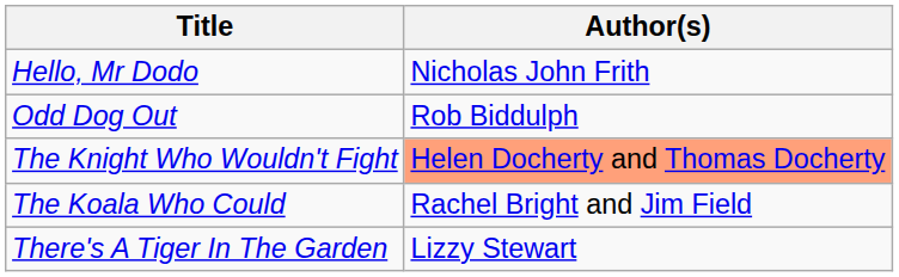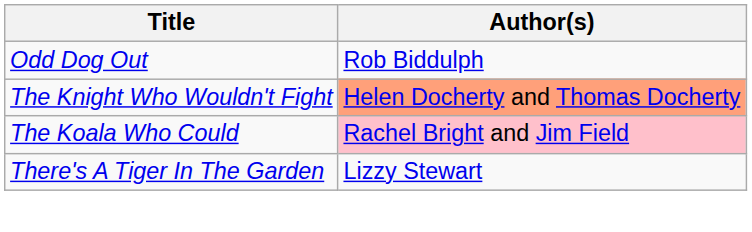 <table class="wikitable">
 <tr>
 <th>Title</th>
 <th>Author(s)</th>
-</tr>
-<tr>
-<td><em><a href='#'>Hello, Mr Dodo</a></em></td>
-<td><a href='#'>Nicholas John Frith</a></td>
 </tr>
 <tr>
 <td><em><a href='#'>Odd Dog Out</a></em></td>
 <td><a href='#'>Rob Biddulph</a></td>
 </tr>
 <tr>
 <td><em><a href='#'>The Knight Who Wouldn't Fight</a></em></td>
 <td style="background: lightsalmon;"><a href='#'>Helen Docherty</a> and <a href='#'>Thomas Docherty</a></td>
 </tr>
 <tr>
 <td><em><a href='#'>The Koala Who Could</a></em></td>
-<td><a href='#'>Rachel Bright</a> and <a href='#'>Jim Field</a></td>
+<td style="background: pink;"><a href='#'>Rachel Bright</a> and <a href='#'>Jim Field</a></td>
 </tr>
 <tr>
 <td><em><a href='#'>There's A Tiger In The Garden</a></em></td>
 <td><a href='#'>Lizzy Stewart</a></td>
 </tr>
 </table>
